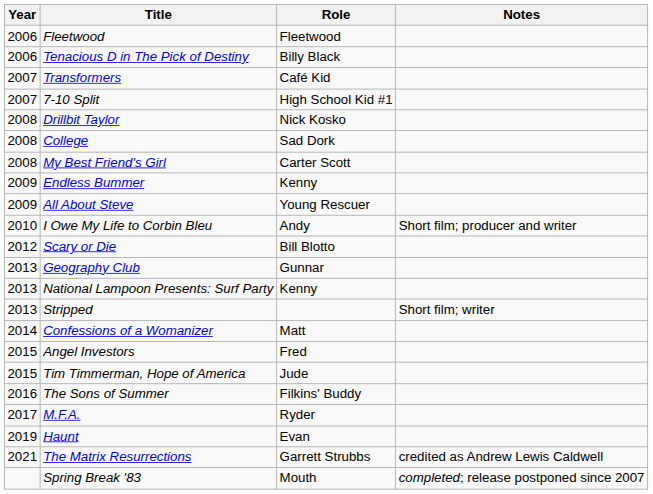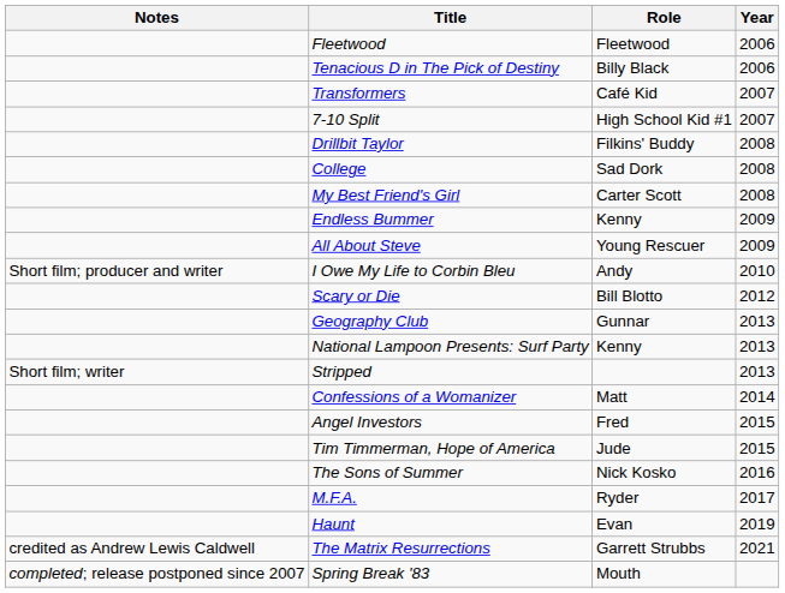 <table class="wikitable sortable">
 <tr>
-<th>Year</th>
+<th class="unsortable">Notes</th>
 <th>Title</th>
 <th>Role</th>
-<th class="unsortable">Notes</th>
-</tr>
-<tr>
-<td>2006</td>
-<td><em>Fleetwood</em></td>
-<td>Fleetwood</td>
-<td></td>
-</tr>
-<tr>
-<td>2006</td>
-<td><em><a href='#'>Tenacious D in The Pick of Destiny</a></em></td>
-<td>Billy Black</td>
-<td></td>
-</tr>
-<tr>
-<td>2007</td>
-<td><em><a href='#'>Transformers</a></em></td>
-<td>Café Kid</td>
-<td></td>
-</tr>
-<tr>
-<td>2007</td>
-<td><em>7-10 Split</em></td>
-<td>High School Kid #1</td>
-<td></td>
-</tr>
-<tr>
-<td>2008</td>
-<td><em><a href='#'>Drillbit Taylor</a></em></td>
-<td>Nick Kosko</td>
-<td></td>
-</tr>
-<tr>
-<td>2008</td>
-<td><em><a href='#'>College</a></em></td>
-<td>Sad Dork</td>
-<td></td>
-</tr>
-<tr>
-<td>2008</td>
-<td><em><a href='#'>My Best Friend's Girl</a></em></td>
-<td>Carter Scott</td>
-<td></td>
-</tr>
-<tr>
-<td>2009</td>
-<td><em><a href='#'>Endless Bummer</a></em></td>
-<td>Kenny</td>
-<td></td>
-</tr>
-<tr>
-<td>2009</td>
-<td><em><a href='#'>All About Steve</a></em></td>
-<td>Young Rescuer</td>
-<td></td>
-</tr>
-<tr>
-<td>2010</td>
-<td><em>I Owe My Life to Corbin Bleu</em></td>
-<td>Andy</td>
-<td>Short film; producer and writer</td>
-</tr>
-<tr>
-<td>2012</td>
-<td><em><a href='#'>Scary or Die</a></em></td>
-<td>Bill Blotto</td>
-<td></td>
-</tr>
-<tr>
-<td>2013</td>
-<td><em><a href='#'>Geography Club</a></em></td>
-<td>Gunnar</td>
-<td></td>
-</tr>
-<tr>
-<td>2013</td>
-<td><em>National Lampoon Presents: Surf Party</em></td>
-<td>Kenny</td>
-<td></td>
-</tr>
-<tr>
-<td>2013</td>
-<td><em>Stripped</em></td>
-<td></td>
-<td>Short film; writer</td>
-</tr>
-<tr>
-<td>2014</td>
-<td><em><a href='#'>Confessions of a Womanizer</a></em></td>
-<td>Matt</td>
-<td></td>
-</tr>
-<tr>
-<td>2015</td>
-<td><em>Angel Investors</em></td>
-<td>Fred</td>
-<td></td>
-</tr>
-<tr>
-<td>2015</td>
-<td><em>Tim Timmerman, Hope of America</em></td>
-<td>Jude</td>
-<td></td>
-</tr>
-<tr>
-<td>2016</td>
-<td><em>The Sons of Summer</em></td>
-<td>Filkins' Buddy</td>
-<td></td>
-</tr>
-<tr>
-<td>2017</td>
-<td><em><a href='#'>M.F.A.</a></em></td>
-<td>Ryder</td>
-<td></td>
-</tr>
-<tr>
-<td>2019</td>
-<td><em><a href='#'>Haunt</a></em></td>
-<td>Evan</td>
-<td></td>
-</tr>
-<tr>
-<td>2021</td>
-<td><em><a href='#'>The Matrix Resurrections</a></em></td>
-<td>Garrett Strubbs</td>
-<td>credited as Andrew Lewis Caldwell</td>
+<th>Year</th>
 </tr>
 <tr>
 <td></td>
+<td><em>Fleetwood</em></td>
+<td>Fleetwood</td>
+<td>2006</td>
+</tr>
+<tr>
+<td></td>
+<td><em><a href='#'>Tenacious D in The Pick of Destiny</a></em></td>
+<td>Billy Black</td>
+<td>2006</td>
+</tr>
+<tr>
+<td></td>
+<td><em><a href='#'>Transformers</a></em></td>
+<td>Café Kid</td>
+<td>2007</td>
+</tr>
+<tr>
+<td></td>
+<td><em>7-10 Split</em></td>
+<td>High School Kid #1</td>
+<td>2007</td>
+</tr>
+<tr>
+<td></td>
+<td><em><a href='#'>Drillbit Taylor</a></em></td>
+<td>Filkins' Buddy</td>
+<td>2008</td>
+</tr>
+<tr>
+<td></td>
+<td><em><a href='#'>College</a></em></td>
+<td>Sad Dork</td>
+<td>2008</td>
+</tr>
+<tr>
+<td></td>
+<td><em><a href='#'>My Best Friend's Girl</a></em></td>
+<td>Carter Scott</td>
+<td>2008</td>
+</tr>
+<tr>
+<td></td>
+<td><em><a href='#'>Endless Bummer</a></em></td>
+<td>Kenny</td>
+<td>2009</td>
+</tr>
+<tr>
+<td></td>
+<td><em><a href='#'>All About Steve</a></em></td>
+<td>Young Rescuer</td>
+<td>2009</td>
+</tr>
+<tr>
+<td>Short film; producer and writer</td>
+<td><em>I Owe My Life to Corbin Bleu</em></td>
+<td>Andy</td>
+<td>2010</td>
+</tr>
+<tr>
+<td></td>
+<td><em><a href='#'>Scary or Die</a></em></td>
+<td>Bill Blotto</td>
+<td>2012</td>
+</tr>
+<tr>
+<td></td>
+<td><em><a href='#'>Geography Club</a></em></td>
+<td>Gunnar</td>
+<td>2013</td>
+</tr>
+<tr>
+<td></td>
+<td><em>National Lampoon Presents: Surf Party</em></td>
+<td>Kenny</td>
+<td>2013</td>
+</tr>
+<tr>
+<td>Short film; writer</td>
+<td><em>Stripped</em></td>
+<td></td>
+<td>2013</td>
+</tr>
+<tr>
+<td></td>
+<td><em><a href='#'>Confessions of a Womanizer</a></em></td>
+<td>Matt</td>
+<td>2014</td>
+</tr>
+<tr>
+<td></td>
+<td><em>Angel Investors</em></td>
+<td>Fred</td>
+<td>2015</td>
+</tr>
+<tr>
+<td></td>
+<td><em>Tim Timmerman, Hope of America</em></td>
+<td>Jude</td>
+<td>2015</td>
+</tr>
+<tr>
+<td></td>
+<td><em>The Sons of Summer</em></td>
+<td>Nick Kosko</td>
+<td>2016</td>
+</tr>
+<tr>
+<td></td>
+<td><em><a href='#'>M.F.A.</a></em></td>
+<td>Ryder</td>
+<td>2017</td>
+</tr>
+<tr>
+<td></td>
+<td><em><a href='#'>Haunt</a></em></td>
+<td>Evan</td>
+<td>2019</td>
+</tr>
+<tr>
+<td>credited as Andrew Lewis Caldwell</td>
+<td><em><a href='#'>The Matrix Resurrections</a></em></td>
+<td>Garrett Strubbs</td>
+<td>2021</td>
+</tr>
+<tr>
+<td><em>completed</em>; release postponed since 2007</td>
 <td><em>Spring Break '83</em></td>
 <td>Mouth</td>
-<td><em>completed</em>; release postponed since 2007</td>
+<td></td>
 </tr>
 </table>
